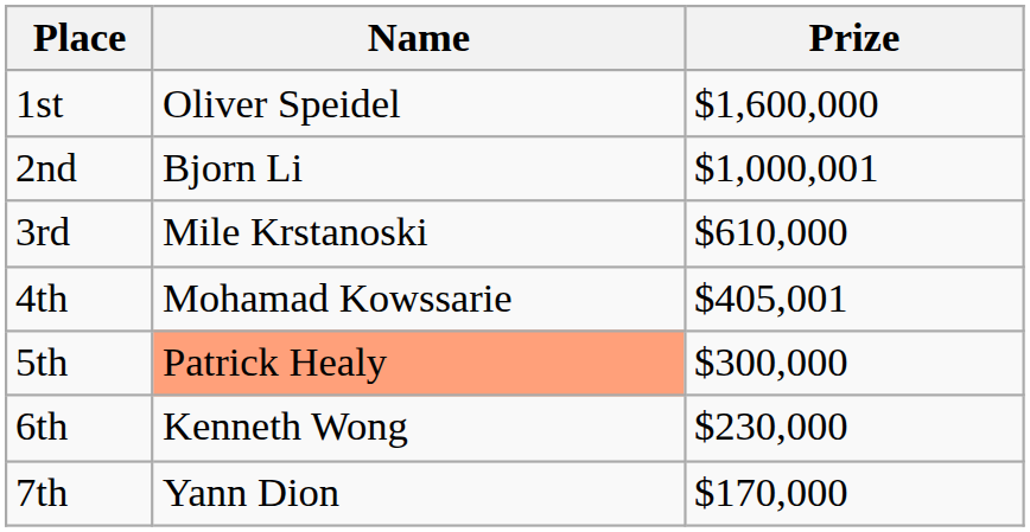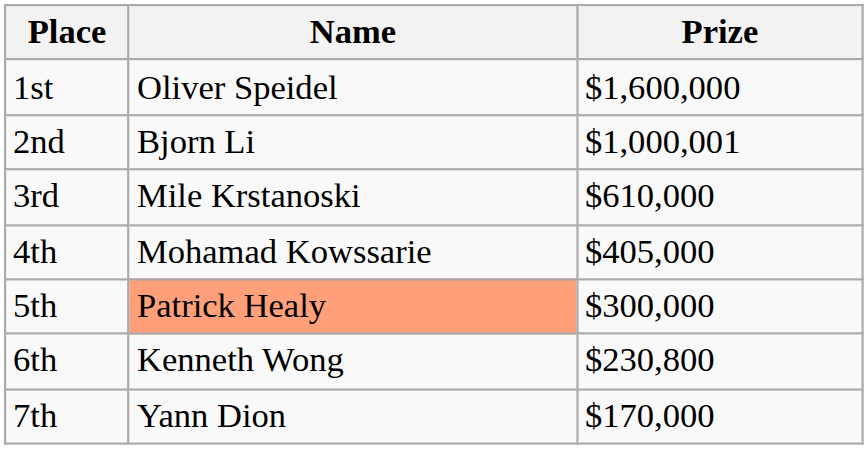 <table class="wikitable">
 <tr>
 <th width="50">Place</th>
 <th width="200">Name</th>
 <th width="125">Prize</th>
 </tr>
 <tr>
 <td>1st</td>
 <td> Oliver Speidel</td>
 <td>$1,600,000</td>
 </tr>
 <tr>
 <td>2nd</td>
 <td> Bjorn Li</td>
 <td>$1,000,001</td>
 </tr>
 <tr>
 <td>3rd</td>
 <td> Mile Krstanoski</td>
 <td>$610,000</td>
 </tr>
 <tr>
 <td>4th</td>
 <td> Mohamad Kowssarie</td>
-<td>$405,001</td>
+<td>$405,000</td>
 </tr>
 <tr>
 <td>5th</td>
 <td style="background: lightsalmon;"> Patrick Healy</td>
 <td>$300,000</td>
 </tr>
 <tr>
 <td>6th</td>
 <td> Kenneth Wong</td>
-<td>$230,000</td>
+<td>$230,800</td>
 </tr>
 <tr>
 <td>7th</td>
 <td> Yann Dion</td>
 <td>$170,000</td>
 </tr>
 </table>
